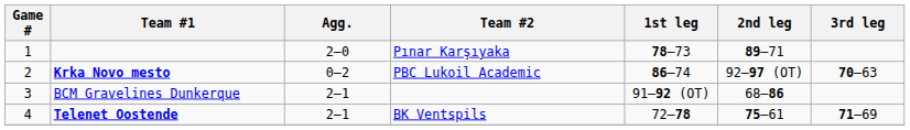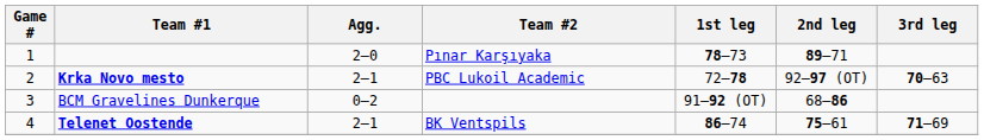 <table class=wikitable style="text-align:center">
 <tr>
 <th width=40>Game #</th>
 <th width=230>Team #1</th>
 <th width=100>Agg.</th>
 <th width=230>Team #2</th>
 <th width=88>1st leg</th>
 <th width=88>2nd leg</th>
 <th width=88>3rd leg</th>
 </tr>
 <tr>
 <td>1</td>
 <td align=left><strong></strong></td>
 <td>2–0</td>
 <td align=left> <a href='#'>Pınar Karşıyaka</a></td>
 <td><strong>78</strong>–73</td>
 <td><strong>89</strong>–71</td>
 <td></td>
 </tr>
 <tr>
 <td>2</td>
 <td align=left> <strong><a href='#'>Krka Novo mesto</a></strong></td>
-<td>0–2</td>
+<td>2–1</td>
 <td align=left> <a href='#'>PBC Lukoil Academic</a></td>
-<td><strong>86</strong>–74</td>
+<td>72–<strong>78</strong></td>
 <td>92–<strong>97</strong> (OT)</td>
 <td><strong>70</strong>–63</td>
 </tr>
 <tr>
 <td>3</td>
 <td align=left> <a href='#'>BCM Gravelines Dunkerque</a></td>
-<td>2–1</td>
+<td>0–2</td>
 <td align=left><strong></strong></td>
 <td>91–<strong>92</strong> (OT)</td>
 <td>68–<strong>86</strong></td>
 <td></td>
 </tr>
 <tr>
 <td>4</td>
 <td align=left> <strong><a href='#'>Telenet Oostende</a></strong></td>
 <td>2–1</td>
 <td align=left> <a href='#'>BK Ventspils</a></td>
-<td>72–<strong>78</strong></td>
+<td><strong>86</strong>–74</td>
 <td><strong>75</strong>–61</td>
 <td><strong>71</strong>–69</td>
 </tr>
 <tr>
 </tr>
 </table>
